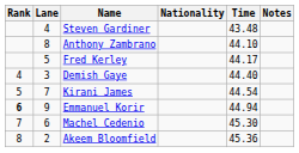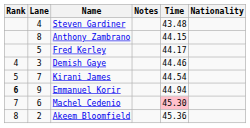 <table class="wikitable sortable" style="text-align:center">
 <tr>
 <th>Rank</th>
 <th>Lane</th>
 <th>Name</th>
+<th>Notes</th>
+<th>Time</th>
 <th>Nationality</th>
-<th>Time</th>
-<th>Notes</th>
 </tr>
 <tr>
 <td></td>
 <td>4</td>
 <td align=left><a href='#'>Steven Gardiner</a></td>
+<td><strong></strong></td>
+<td>43.48</td>
 <td align=left></td>
-<td>43.48</td>
-<td><strong></strong></td>
 </tr>
 <tr>
 <td></td>
 <td>8</td>
 <td align=left><a href='#'>Anthony Zambrano</a></td>
+<td><strong></strong></td>
+<td>44.15</td>
 <td align=left></td>
-<td>44.10</td>
-<td><strong></strong></td>
 </tr>
 <tr>
 <td></td>
 <td>5</td>
 <td align=left><a href='#'>Fred Kerley</a></td>
+<td></td>
+<td>44.17</td>
 <td align=left></td>
-<td>44.17</td>
-<td></td>
 </tr>
 <tr>
 <td>4</td>
 <td>3</td>
 <td align=left><a href='#'>Demish Gaye</a></td>
+<td></td>
+<td>44.46</td>
 <td align=left></td>
-<td>44.40</td>
-<td></td>
 </tr>
 <tr>
 <td>5</td>
 <td>7</td>
 <td align=left><a href='#'>Kirani James</a></td>
+<td></td>
+<td>44.54</td>
 <td align=left></td>
-<td>44.54</td>
-<td></td>
 </tr>
 <tr>
 <td><strong>6</strong></td>
 <td>9</td>
 <td align=left><a href='#'>Emmanuel Korir</a></td>
+<td></td>
+<td>44.94</td>
 <td align=left></td>
-<td>44.94</td>
-<td></td>
 </tr>
 <tr>
 <td>7</td>
 <td>6</td>
 <td align=left><a href='#'>Machel Cedenio</a></td>
+<td></td>
+<td style="background: pink;">45.30</td>
 <td align=left></td>
-<td>45.30</td>
-<td></td>
 </tr>
 <tr>
 <td>8</td>
 <td>2</td>
 <td align=left><a href='#'>Akeem Bloomfield</a></td>
+<td></td>
+<td>45.36</td>
 <td align=left></td>
-<td>45.36</td>
-<td></td>
 </tr>
 </table>
